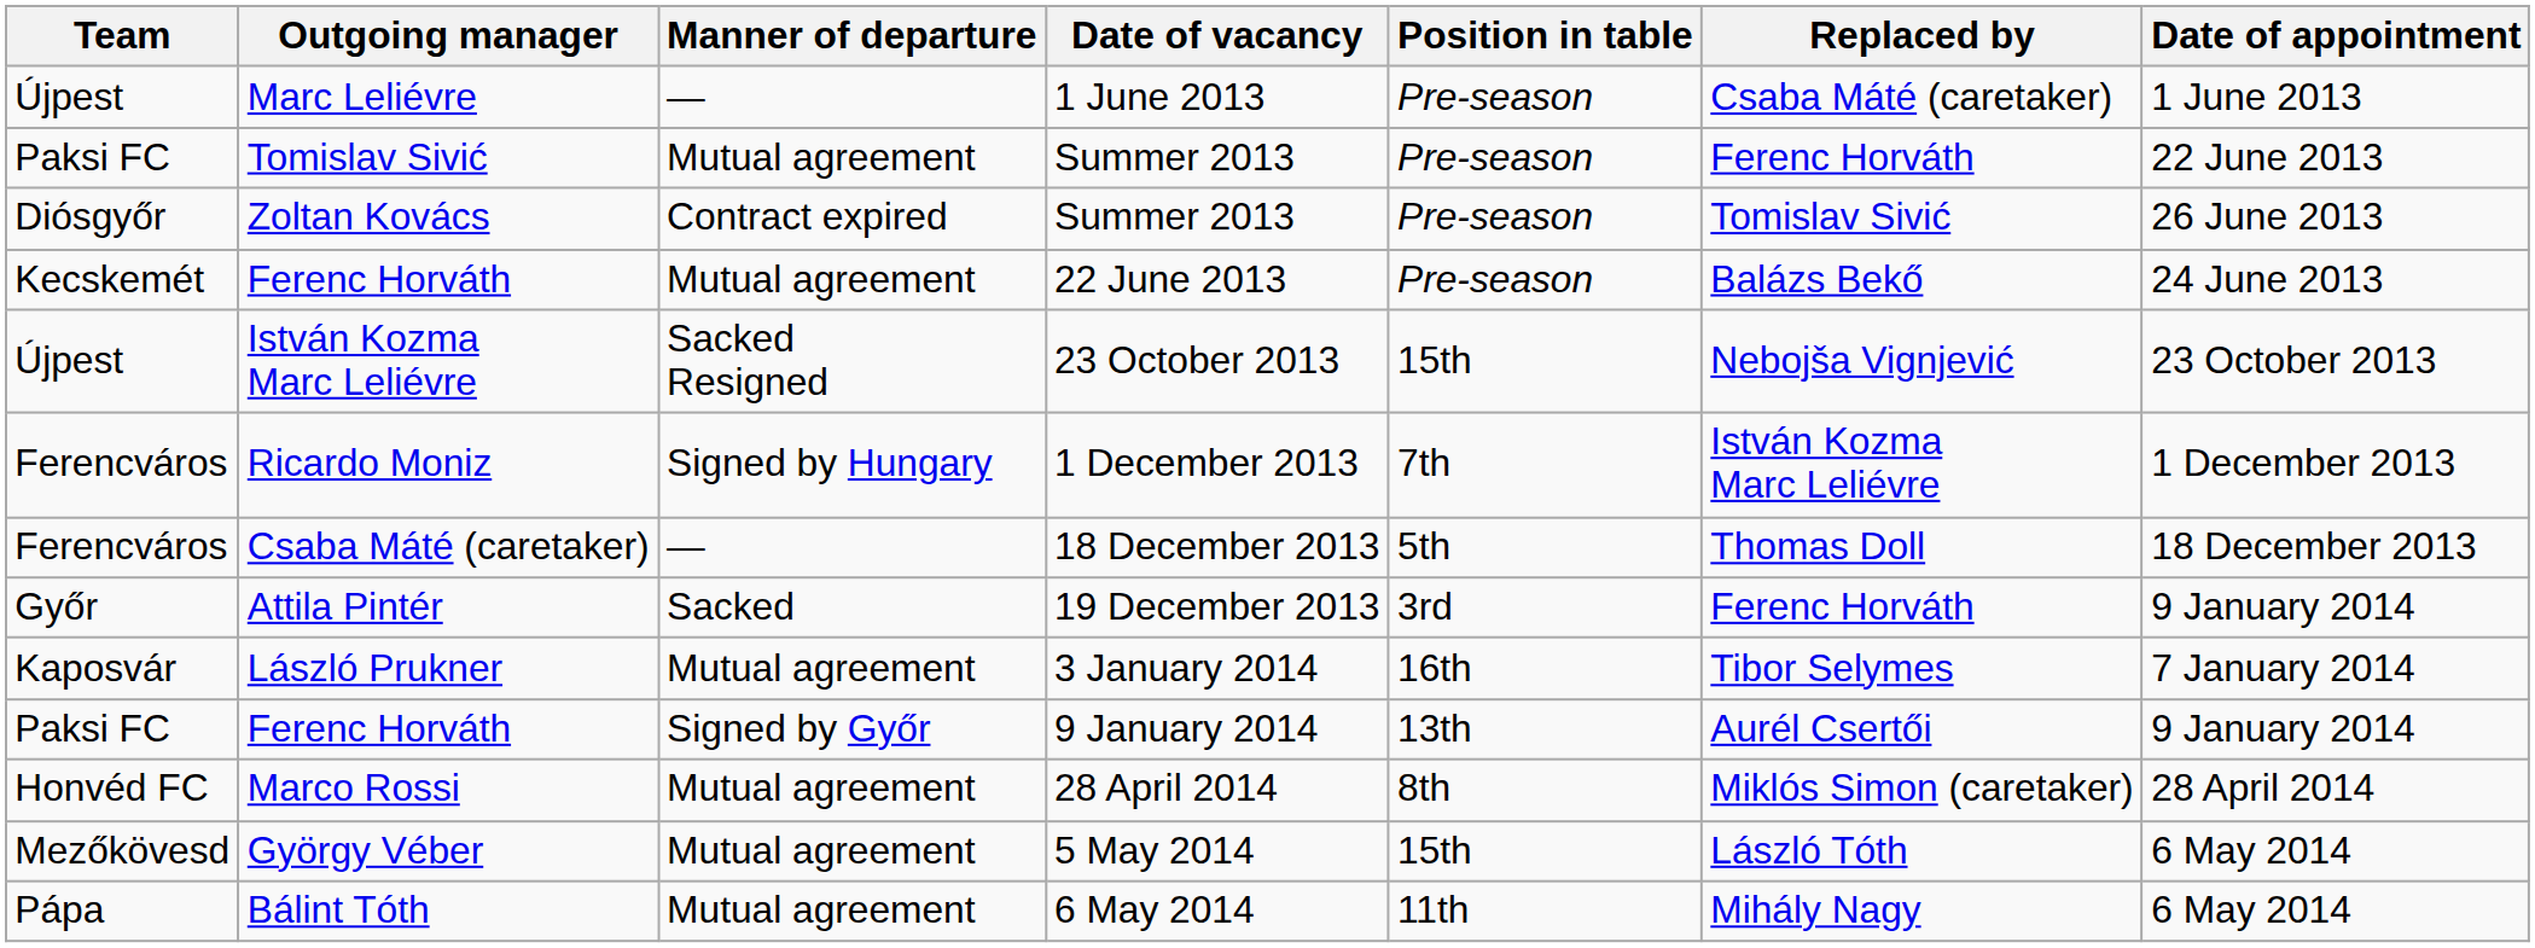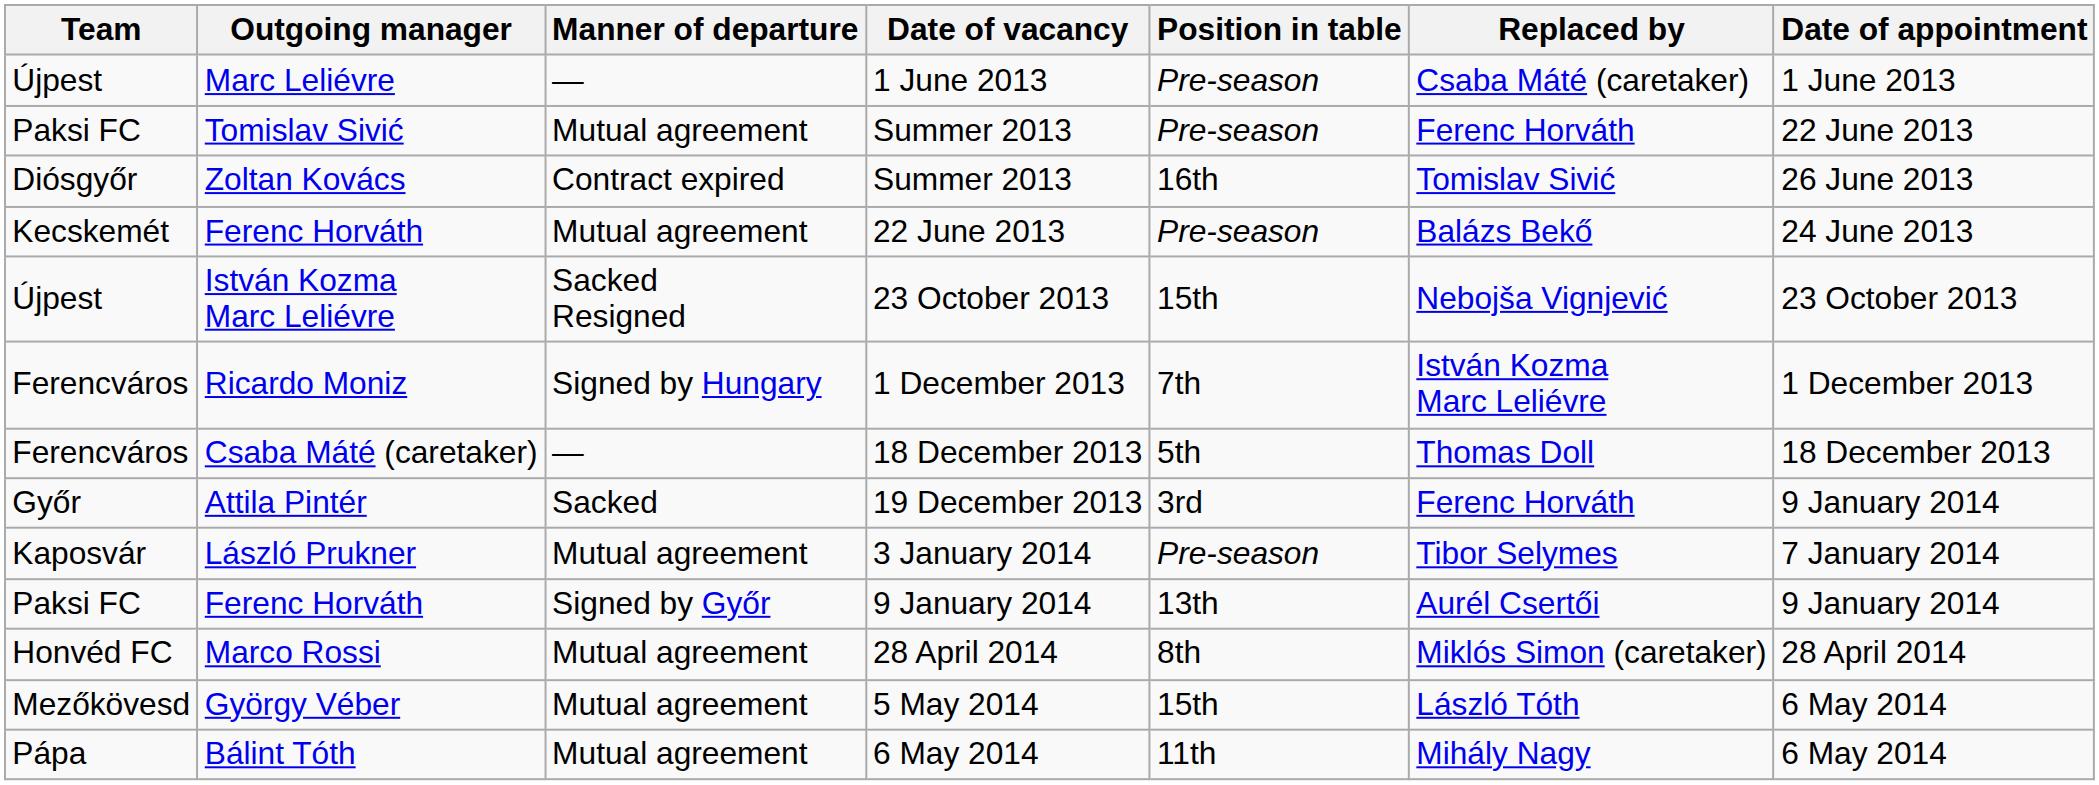 <table class="wikitable">
 <tr>
 <th>Team</th>
 <th>Outgoing manager</th>
 <th>Manner of departure</th>
 <th>Date of vacancy</th>
 <th>Position in table</th>
 <th>Replaced by</th>
 <th>Date of appointment</th>
 </tr>
 <tr>
 <td>Újpest</td>
 <td> <a href='#'>Marc Leliévre</a></td>
 <td>—</td>
 <td>1 June 2013</td>
 <td><em>Pre-season</em></td>
 <td> <a href='#'>Csaba Máté</a> (caretaker)</td>
 <td>1 June 2013</td>
 </tr>
 <tr>
 <td>Paksi FC</td>
 <td> <a href='#'>Tomislav Sivić</a></td>
 <td>Mutual agreement</td>
 <td>Summer 2013</td>
 <td><em>Pre-season</em></td>
 <td> <a href='#'>Ferenc Horváth</a></td>
 <td>22 June 2013</td>
 </tr>
 <tr>
 <td>Diósgyőr</td>
 <td> <a href='#'>Zoltan Kovács</a></td>
 <td>Contract expired</td>
 <td>Summer 2013</td>
-<td><em>Pre-season</em></td>
+<td>16th</td>
 <td> <a href='#'>Tomislav Sivić</a></td>
 <td>26 June 2013</td>
 </tr>
 <tr>
 <td>Kecskemét</td>
 <td> <a href='#'>Ferenc Horváth</a></td>
 <td>Mutual agreement</td>
 <td>22 June 2013</td>
 <td><em>Pre-season</em></td>
 <td> <a href='#'>Balázs Bekő</a></td>
 <td>24 June 2013</td>
 </tr>
 <tr>
 <td>Újpest</td>
 <td> <a href='#'>István Kozma</a> <br>  <a href='#'>Marc Leliévre</a></td>
 <td>Sacked <br>Resigned</td>
 <td>23 October 2013</td>
 <td>15th</td>
 <td> <a href='#'>Nebojša Vignjević</a></td>
 <td>23 October 2013</td>
 </tr>
 <tr>
 <td>Ferencváros</td>
 <td> <a href='#'>Ricardo Moniz</a></td>
 <td>Signed by <a href='#'>Hungary</a></td>
 <td>1 December 2013</td>
 <td>7th</td>
 <td> <a href='#'>István Kozma</a> <br>  <a href='#'>Marc Leliévre</a></td>
 <td>1 December 2013</td>
 </tr>
 <tr>
 <td>Ferencváros</td>
 <td> <a href='#'>Csaba Máté</a> (caretaker)</td>
 <td>—</td>
 <td>18 December 2013</td>
 <td>5th</td>
 <td> <a href='#'>Thomas Doll</a></td>
 <td>18 December 2013</td>
 </tr>
 <tr>
 <td>Győr</td>
 <td> <a href='#'>Attila Pintér</a></td>
 <td>Sacked</td>
 <td>19 December 2013</td>
 <td>3rd</td>
 <td> <a href='#'>Ferenc Horváth</a></td>
 <td>9 January 2014</td>
 </tr>
 <tr>
 <td>Kaposvár</td>
 <td> <a href='#'>László Prukner</a></td>
 <td>Mutual agreement</td>
 <td>3 January 2014</td>
-<td>16th</td>
+<td><em>Pre-season</em></td>
 <td> <a href='#'>Tibor Selymes</a></td>
 <td>7 January 2014</td>
 </tr>
 <tr>
 <td>Paksi FC</td>
 <td> <a href='#'>Ferenc Horváth</a></td>
 <td>Signed by <a href='#'>Győr</a></td>
 <td>9 January 2014</td>
 <td>13th</td>
 <td> <a href='#'>Aurél Csertői</a></td>
 <td>9 January 2014</td>
 </tr>
 <tr>
 <td>Honvéd FC</td>
 <td> <a href='#'>Marco Rossi</a></td>
 <td>Mutual agreement</td>
 <td>28 April 2014</td>
 <td>8th</td>
 <td> <a href='#'>Miklós Simon</a> (caretaker)</td>
 <td>28 April 2014</td>
 </tr>
 <tr>
 <td>Mezőkövesd</td>
 <td> <a href='#'>György Véber</a></td>
 <td>Mutual agreement</td>
 <td>5 May 2014</td>
 <td>15th</td>
 <td> <a href='#'>László Tóth</a></td>
 <td>6 May 2014</td>
 </tr>
 <tr>
 <td>Pápa</td>
 <td> <a href='#'>Bálint Tóth</a></td>
 <td>Mutual agreement</td>
 <td>6 May 2014</td>
 <td>11th</td>
 <td> <a href='#'>Mihály Nagy</a></td>
 <td>6 May 2014</td>
 </tr>
 </table>
